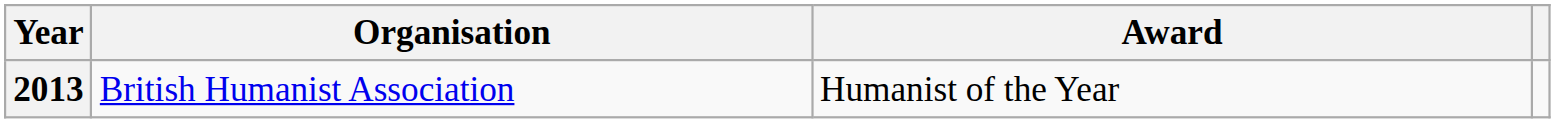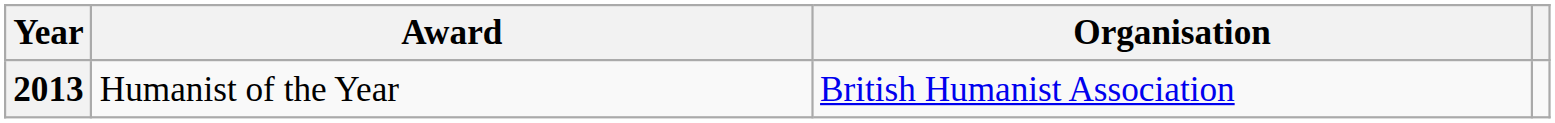 <table class="wikitable sortable plainrowheaders">
 <tr>
 <th scope=col>Year</th>
+<th scope=col style="width: 20em">Award</th>
 <th scope=col style="width: 20em">Organisation</th>
-<th scope=col style="width: 20em">Award</th>
 <th scope=col class=unsortable></th>
 </tr>
 <tr>
 <th scope=row style="text-align: center">2013</th>
+<td>Humanist of the Year</td>
 <td><a href='#'>British Humanist Association</a></td>
-<td>Humanist of the Year</td>
 <td style="text-align: center"></td>
 </tr>
 </table>
